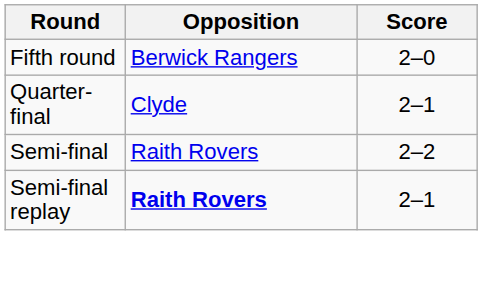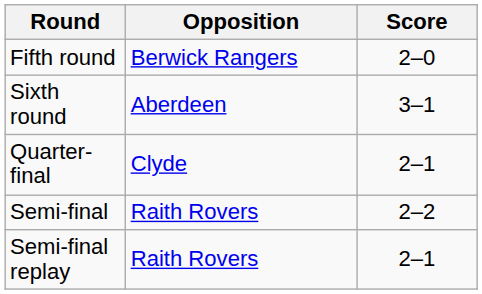 <table class="wikitable" style="text-align:left;margin-left:1em;float:right">
 <tr>
 <th width=80>Round</th>
 <th width=160>Opposition</th>
 <th width=80>Score</th>
 </tr>
 <tr>
 <td>Fifth round</td>
 <td><a href='#'>Berwick Rangers</a></td>
 <td align=center>2–0</td>
+</tr>
+<tr>
+<td>Sixth round</td>
+<td><a href='#'>Aberdeen</a></td>
+<td align=center>3–1</td>
 </tr>
 <tr>
 <td>Quarter-final</td>
 <td><a href='#'>Clyde</a></td>
 <td align=center>2–1</td>
 </tr>
 <tr>
 <td>Semi-final</td>
 <td><a href='#'>Raith Rovers</a></td>
 <td align=center>2–2</td>
 </tr>
 <tr>
 <td>Semi-final replay</td>
-<td><strong><a href='#'>Raith Rovers</a></strong></td>
+<td><a href='#'>Raith Rovers</a></td>
 <td align=center>2–1</td>
 </tr>
 </table>
